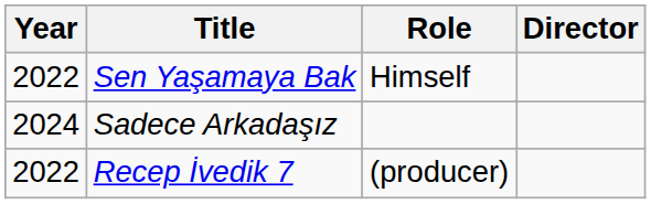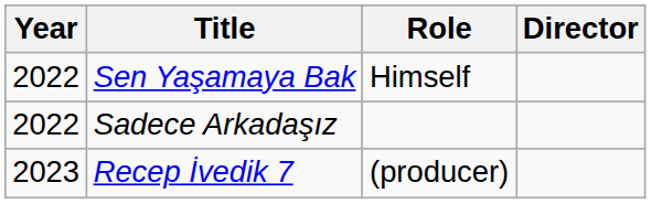 <table class="wikitable sortable">
 <tr>
 <th>Year</th>
 <th>Title</th>
 <th>Role</th>
 <th>Director</th>
 </tr>
 <tr>
 <td>2022</td>
 <td><em><a href='#'>Sen Yaşamaya Bak</a></em></td>
 <td>Himself</td>
 <td></td>
 </tr>
 <tr>
-<td>2024</td>
+<td>2022</td>
 <td><em>Sadece Arkadaşız</em></td>
 <td></td>
 <td></td>
 </tr>
 <tr>
-<td>2022</td>
+<td>2023</td>
 <td><em><a href='#'>Recep İvedik 7</a></em></td>
 <td>(producer)</td>
 <td></td>
 </tr>
 </table>
